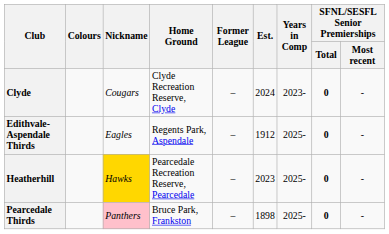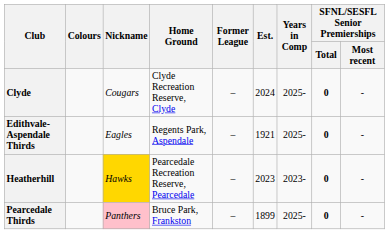 <table class="wikitable sortable" style="width:100%">
 <tr>
 <th rowspan="2">Club</th>
 <th rowspan="2">Colours</th>
 <th rowspan="2">Nickname</th>
 <th rowspan="2">Home Ground</th>
 <th rowspan="2">Former League</th>
 <th rowspan="2">Est.</th>
 <th rowspan="2">Years in Comp</th>
 <th colspan="2">SFNL/SESFL Senior Premierships</th>
 </tr>
 <tr>
 <th>Total</th>
 <th>Most recent</th>
 </tr>
 <tr>
 <th style="text-align:left">Clyde</th>
 <td></td>
 <td><em>Cougars</em></td>
 <td>Clyde Recreation Reserve, <a href='#'>Clyde</a></td>
 <td align="center">–</td>
 <td align="center">2024</td>
-<td align="center">2023-</td>
+<td align="center">2025-</td>
 <td align="center"><strong>0</strong></td>
 <td align="center">-</td>
 </tr>
 <tr>
 <th style="text-align:left">Edithvale-Aspendale Thirds</th>
 <td></td>
 <td><em>Eagles</em></td>
 <td>Regents Park, <a href='#'>Aspendale</a></td>
 <td align="center">–</td>
-<td align="center">1912</td>
+<td align="center">1921</td>
 <td align="center">2025-</td>
 <td align="center"><strong>0</strong></td>
 <td align="center">-</td>
 </tr>
 <tr>
 <th style="text-align:left">Heatherhill</th>
 <td></td>
 <td style="background: gold;"><em>Hawks</em></td>
 <td>Pearcedale Recreation Reserve, <a href='#'>Pearcedale</a></td>
 <td align="center">–</td>
 <td align="center">2023</td>
-<td align="center">2025-</td>
+<td align="center">2023-</td>
 <td align="center"><strong>0</strong></td>
 <td align="center">-</td>
 </tr>
 <tr>
 <th style="text-align:left">Pearcedale Thirds</th>
 <td></td>
 <td style="background: pink;"><em>Panthers</em></td>
 <td>Bruce Park, <a href='#'>Frankston</a></td>
 <td align="center">–</td>
-<td align="center">1898</td>
+<td align="center">1899</td>
 <td align="center">2025-</td>
 <td align="center"><strong>0</strong></td>
 <td align="center">-</td>
 </tr>
 </table>
